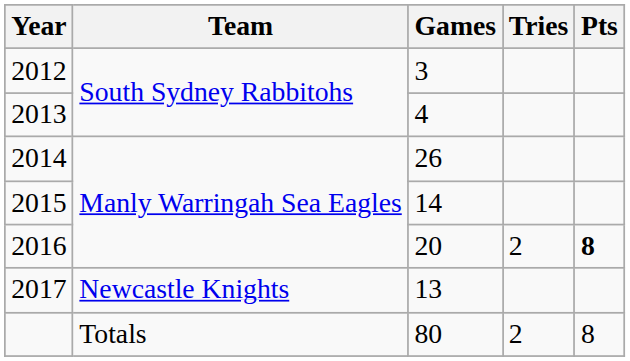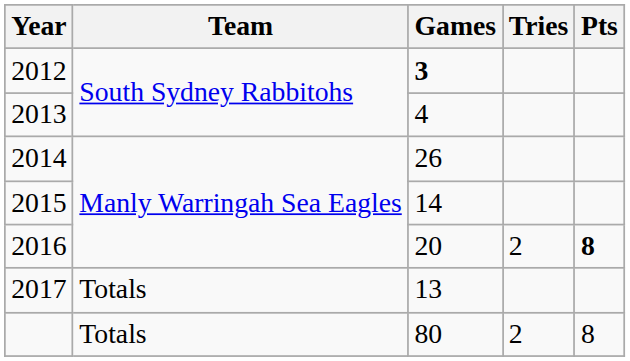 <table class="wikitable">
 <tr>
 <th>Year</th>
 <th>Team</th>
 <th>Games</th>
 <th>Tries</th>
 <th>Pts</th>
 </tr>
 <tr>
 <td>2012</td>
 <td rowspan="2"> <a href='#'>South Sydney Rabbitohs</a></td>
-<td>3</td>
+<td><strong>3</strong></td>
 <td></td>
 <td></td>
 </tr>
 <tr>
 <td>2013</td>
 <td>4</td>
 <td></td>
 <td></td>
 </tr>
 <tr>
 <td>2014</td>
 <td rowspan="3"> <a href='#'>Manly Warringah Sea Eagles</a></td>
 <td>26</td>
 <td></td>
 <td></td>
 </tr>
 <tr>
 <td>2015</td>
 <td>14</td>
 <td></td>
 <td></td>
 </tr>
 <tr>
 <td>2016</td>
 <td>20</td>
 <td>2</td>
 <td><strong>8</strong></td>
 </tr>
 <tr>
 <td>2017</td>
-<td> <a href='#'>Newcastle Knights</a></td>
+<td>Totals</td>
 <td>13</td>
 <td></td>
 <td></td>
 </tr>
 <tr>
 <td></td>
 <td>Totals</td>
 <td>80</td>
 <td>2</td>
 <td>8</td>
 </tr>
 </table>
